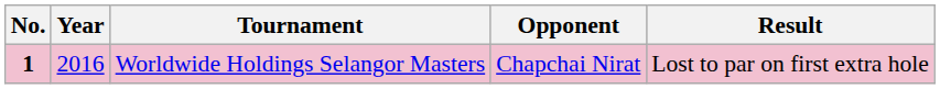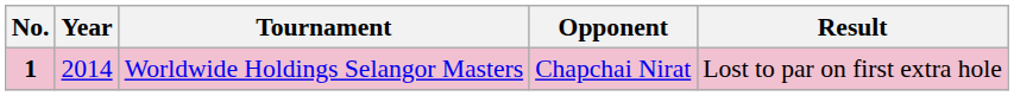 <table class="wikitable" style="font-size:95%;">
 <tr>
 <th>No.</th>
 <th>Year</th>
 <th>Tournament</th>
 <th>Opponent</th>
 <th>Result</th>
 </tr>
 <tr style="background:#F2C1D1;">
 <td align=center><strong>1</strong></td>
-<td><a href='#'>2016</a></td>
+<td><a href='#'>2014</a></td>
 <td><a href='#'>Worldwide Holdings Selangor Masters</a></td>
 <td> <a href='#'>Chapchai Nirat</a></td>
 <td>Lost to par on first extra hole</td>
 </tr>
 </table>
